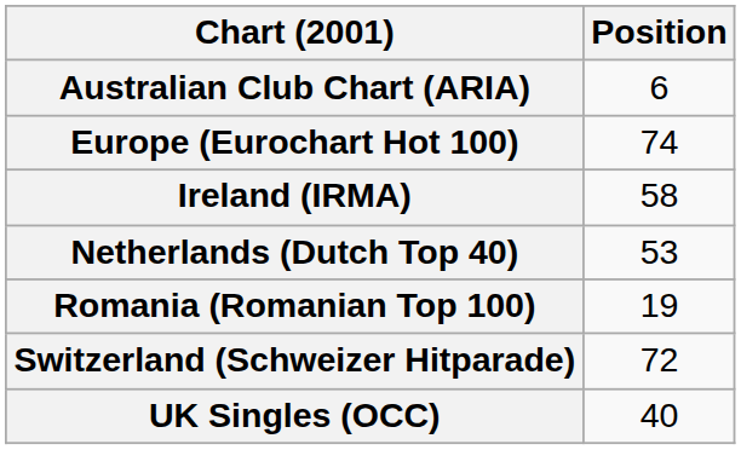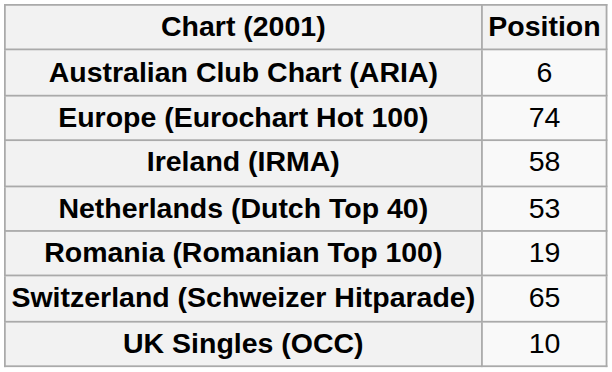 <table class="wikitable sortable plainrowheaders" style="text-align:center">
 <tr>
 <th scope="col">Chart (2001)</th>
 <th scope="col">Position</th>
 </tr>
 <tr>
 <th scope="row">Australian Club Chart (ARIA)</th>
 <td>6</td>
 </tr>
 <tr>
 <th scope="row">Europe (Eurochart Hot 100)</th>
 <td>74</td>
 </tr>
 <tr>
 <th scope="row">Ireland (IRMA)</th>
 <td>58</td>
 </tr>
 <tr>
 <th scope="row">Netherlands (Dutch Top 40)</th>
 <td>53</td>
 </tr>
 <tr>
 <th scope="row">Romania (Romanian Top 100)</th>
 <td>19</td>
 </tr>
 <tr>
 <th scope="row">Switzerland (Schweizer Hitparade)</th>
-<td>72</td>
+<td>65</td>
 </tr>
 <tr>
 <th scope="row">UK Singles (OCC)</th>
-<td>40</td>
+<td>10</td>
 </tr>
 </table>
